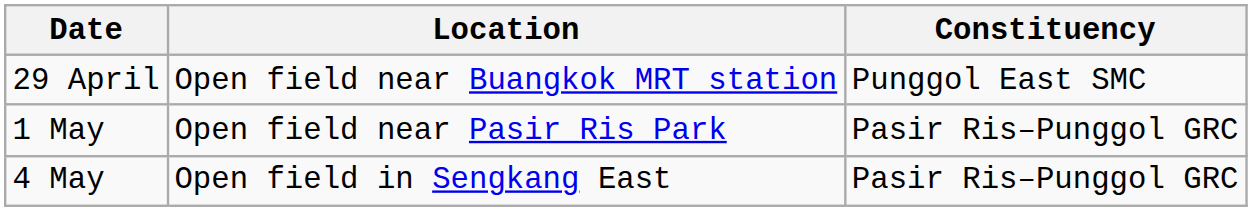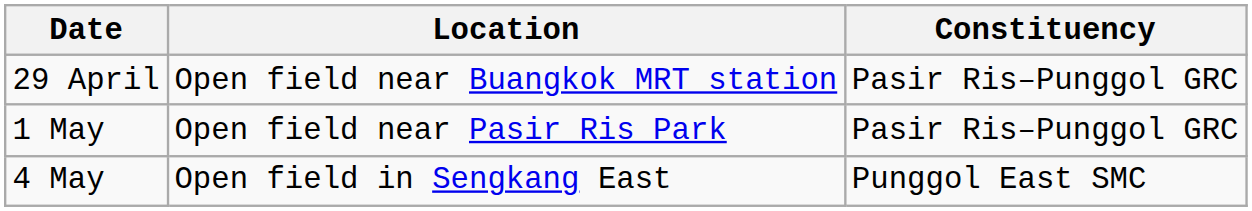 <table class="wikitable sortable">
 <tr>
 <th>Date</th>
 <th>Location</th>
 <th>Constituency</th>
 </tr>
 <tr>
 <td>29 April</td>
 <td>Open field near <a href='#'>Buangkok MRT station</a></td>
-<td>Punggol East SMC</td>
+<td>Pasir Ris–Punggol GRC</td>
 </tr>
 <tr>
 <td>1 May</td>
 <td>Open field near <a href='#'>Pasir Ris Park</a></td>
 <td>Pasir Ris–Punggol GRC</td>
 </tr>
 <tr>
 <td>4 May</td>
 <td>Open field in <a href='#'>Sengkang</a> East</td>
-<td>Pasir Ris–Punggol GRC</td>
+<td>Punggol East SMC</td>
 </tr>
 </table>
